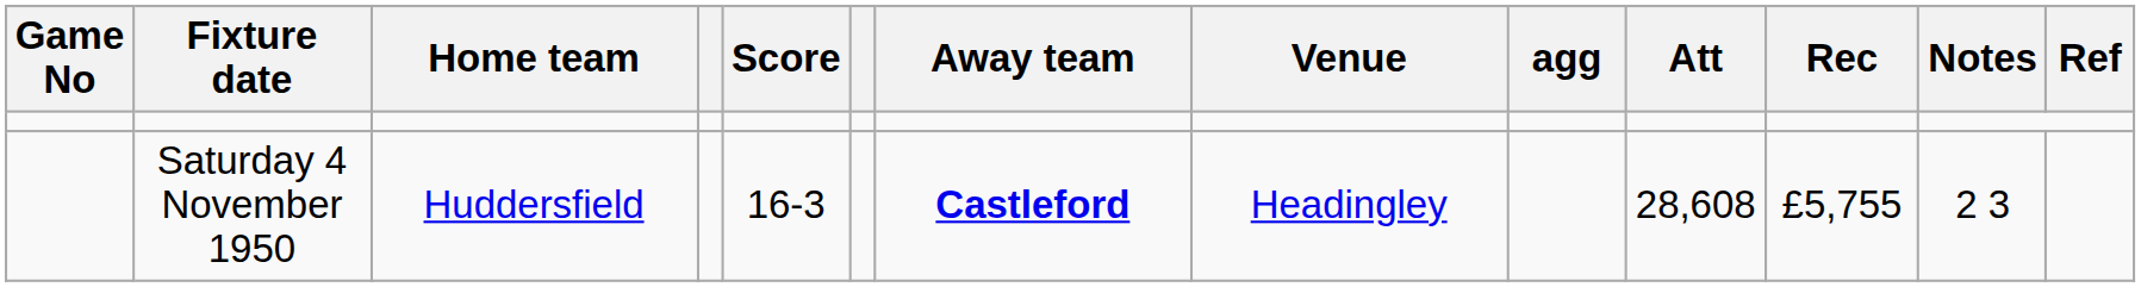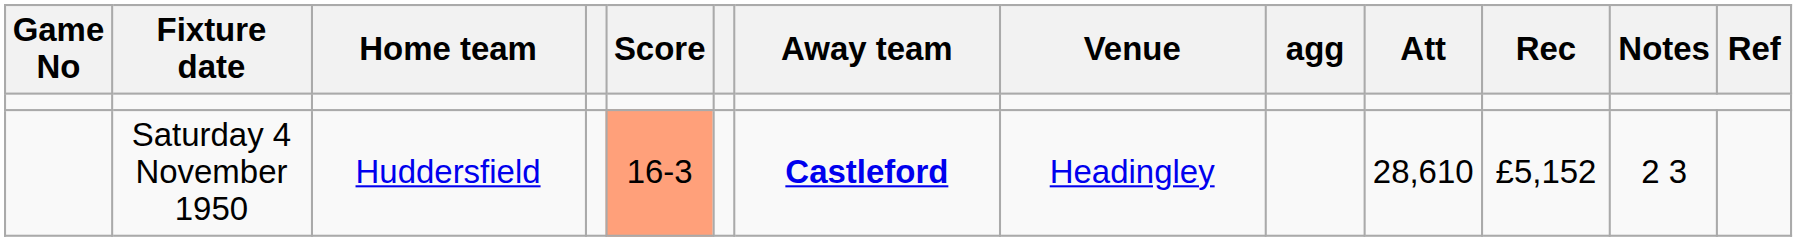 <table class="wikitable" style="text-align:center;">
 <tr>
 <th width=20 abbr="No">Game No</th>
 <th width=100 abbr="Date">Fixture date</th>
 <th width=150 abbr="Home team">Home team</th>
 <th width=5 abbr="space"></th>
 <th width=20 abbr="Score">Score</th>
 <th width=5 abbr="space"></th>
 <th width=150 abbr="Away team">Away team</th>
 <th width=150 abbr="Venue">Venue</th>
 <th width=50 abbr="agg">agg</th>
 <th width=45 abbr="Att">Att</th>
 <th width=60 abbr="Rec">Rec</th>
 <th width=20 abbr="Notes">Notes</th>
 <th width=30 abbr="Ref">Ref</th>
 </tr>
 <tr>
 <td></td>
 <td></td>
 <td></td>
 <td></td>
 <td></td>
 <td></td>
 <td></td>
 <td></td>
 <td></td>
 <td></td>
 <td></td>
 </tr>
 <tr>
 <td></td>
 <td>Saturday 4 November 1950</td>
 <td><a href='#'>Huddersfield</a></td>
 <td></td>
-<td>16-3</td>
+<td style="background: lightsalmon;">16-3</td>
 <td></td>
 <td><strong><a href='#'>Castleford</a></strong></td>
 <td><a href='#'>Headingley</a></td>
 <td></td>
-<td>28,608</td>
-<td>£5,755</td>
+<td>28,610</td>
+<td>£5,152</td>
 <td>2 3</td>
 <td></td>
 </tr>
 </table>
